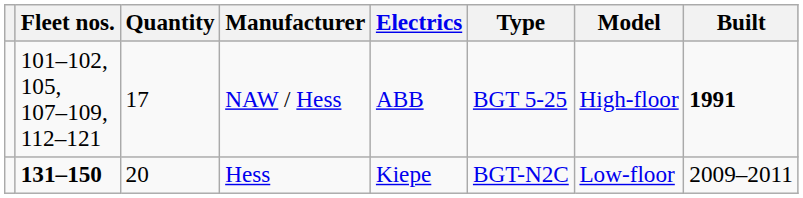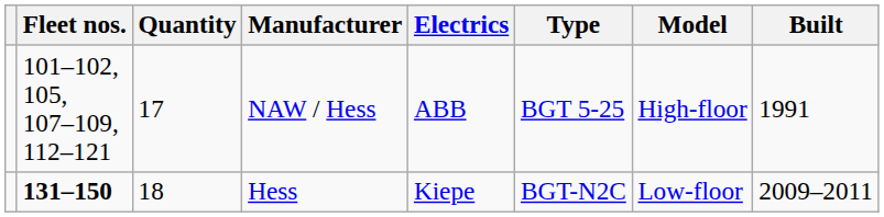 <table class="wikitable">
 <tr style="background:#E0E0E0;">
 <th></th>
 <th>Fleet nos.</th>
 <th>Quantity</th>
 <th>Manufacturer</th>
 <th><a href='#'>Electrics</a></th>
 <th>Type</th>
 <th>Model</th>
 <th>Built</th>
 </tr>
 <tr>
 <td></td>
 <td>101–102, <br>105, <br>107–109, <br>112–121</td>
 <td>17</td>
 <td><a href='#'>NAW</a> / <a href='#'>Hess</a></td>
 <td><a href='#'>ABB</a></td>
 <td><a href='#'>BGT 5-25</a></td>
 <td><a href='#'>High-floor</a></td>
-<td><strong>1991</strong></td>
+<td>1991</td>
 </tr>
 <tr>
 <td></td>
 <td><strong>131–150</strong></td>
-<td>20</td>
+<td>18</td>
 <td><a href='#'>Hess</a></td>
 <td><a href='#'>Kiepe</a></td>
 <td><a href='#'>BGT-N2C</a></td>
 <td><a href='#'>Low-floor</a></td>
 <td>2009–2011</td>
 </tr>
 </table>
